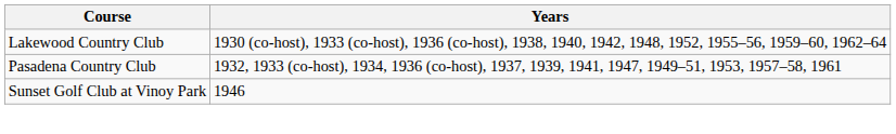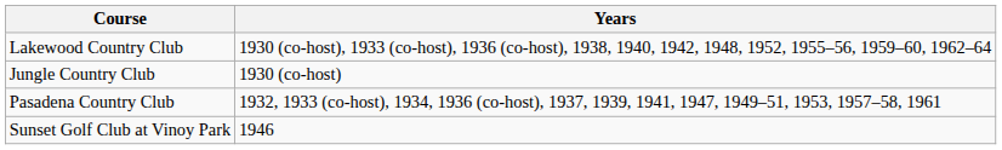 <table class="wikitable">
 <tr>
 <th>Course</th>
 <th>Years</th>
 </tr>
 <tr>
 <td>Lakewood Country Club</td>
 <td>1930 (co-host), 1933 (co-host), 1936 (co-host), 1938, 1940, 1942, 1948, 1952, 1955–56, 1959–60, 1962–64</td>
 </tr>
 <tr>
+<td>Jungle Country Club</td>
+<td>1930 (co-host)</td>
+</tr>
+<tr>
 <td>Pasadena Country Club</td>
 <td>1932, 1933 (co-host), 1934, 1936 (co-host), 1937, 1939, 1941, 1947, 1949–51, 1953, 1957–58, 1961</td>
 </tr>
 <tr>
 <td>Sunset Golf Club at Vinoy Park</td>
 <td>1946</td>
 </tr>
 </table>
